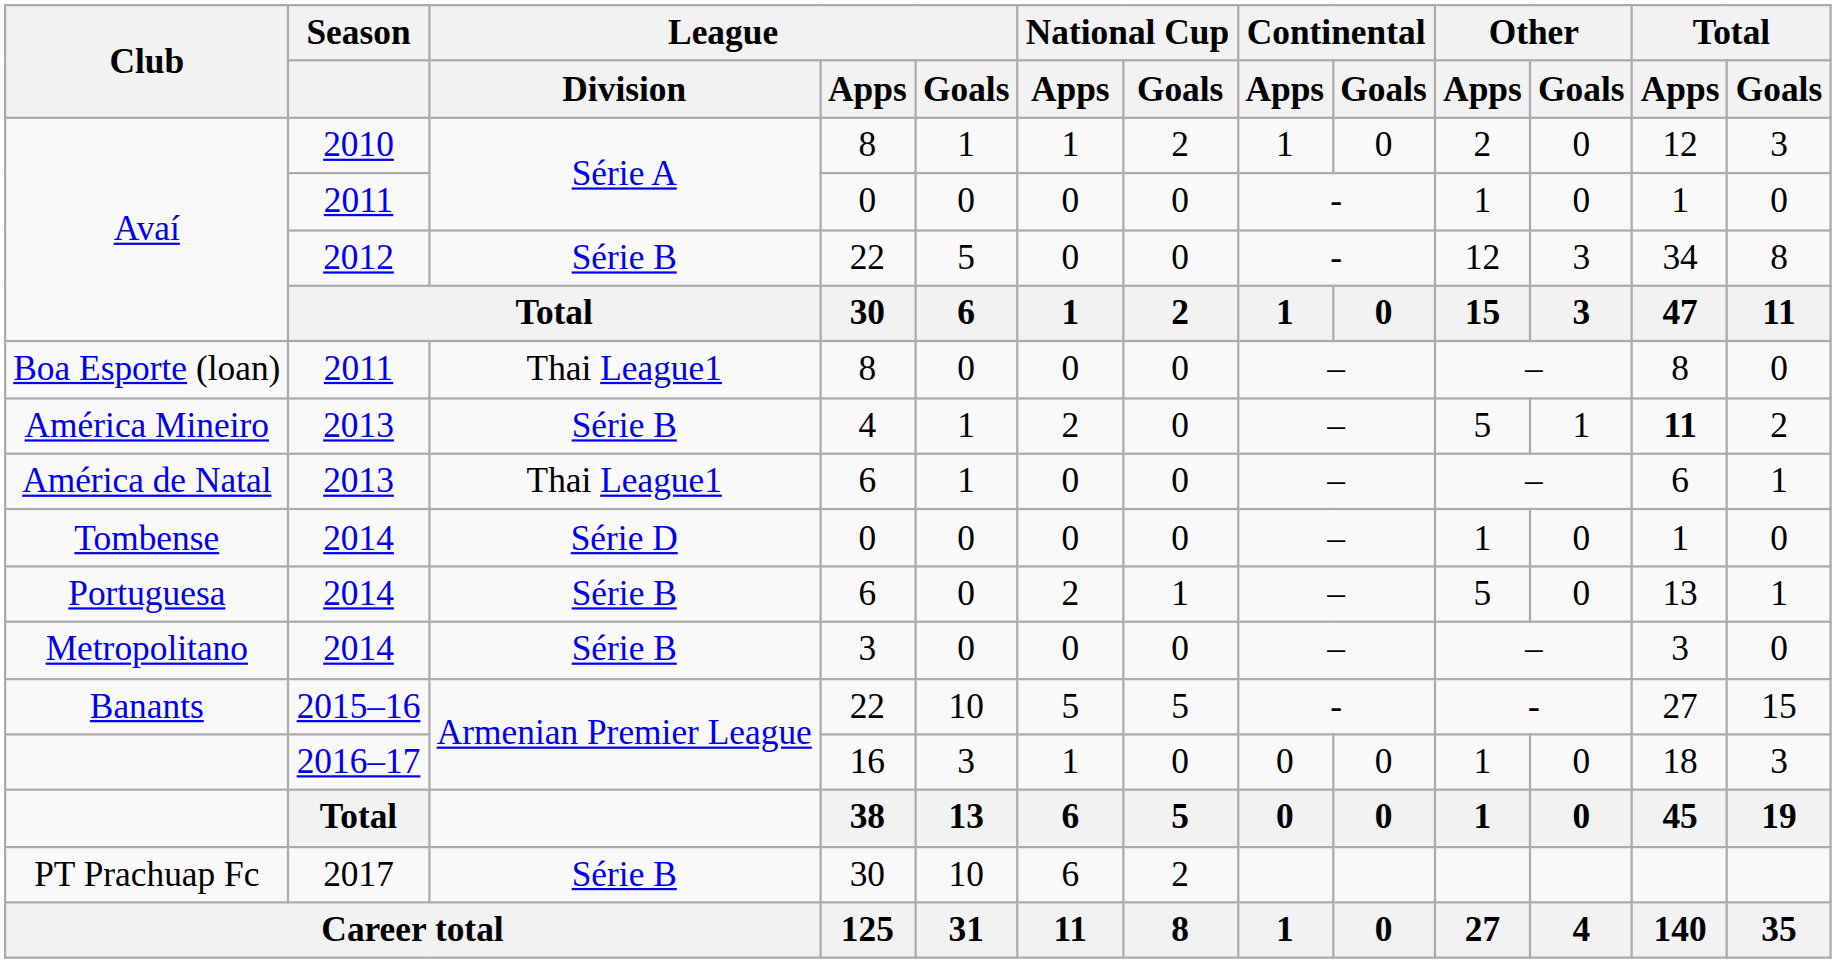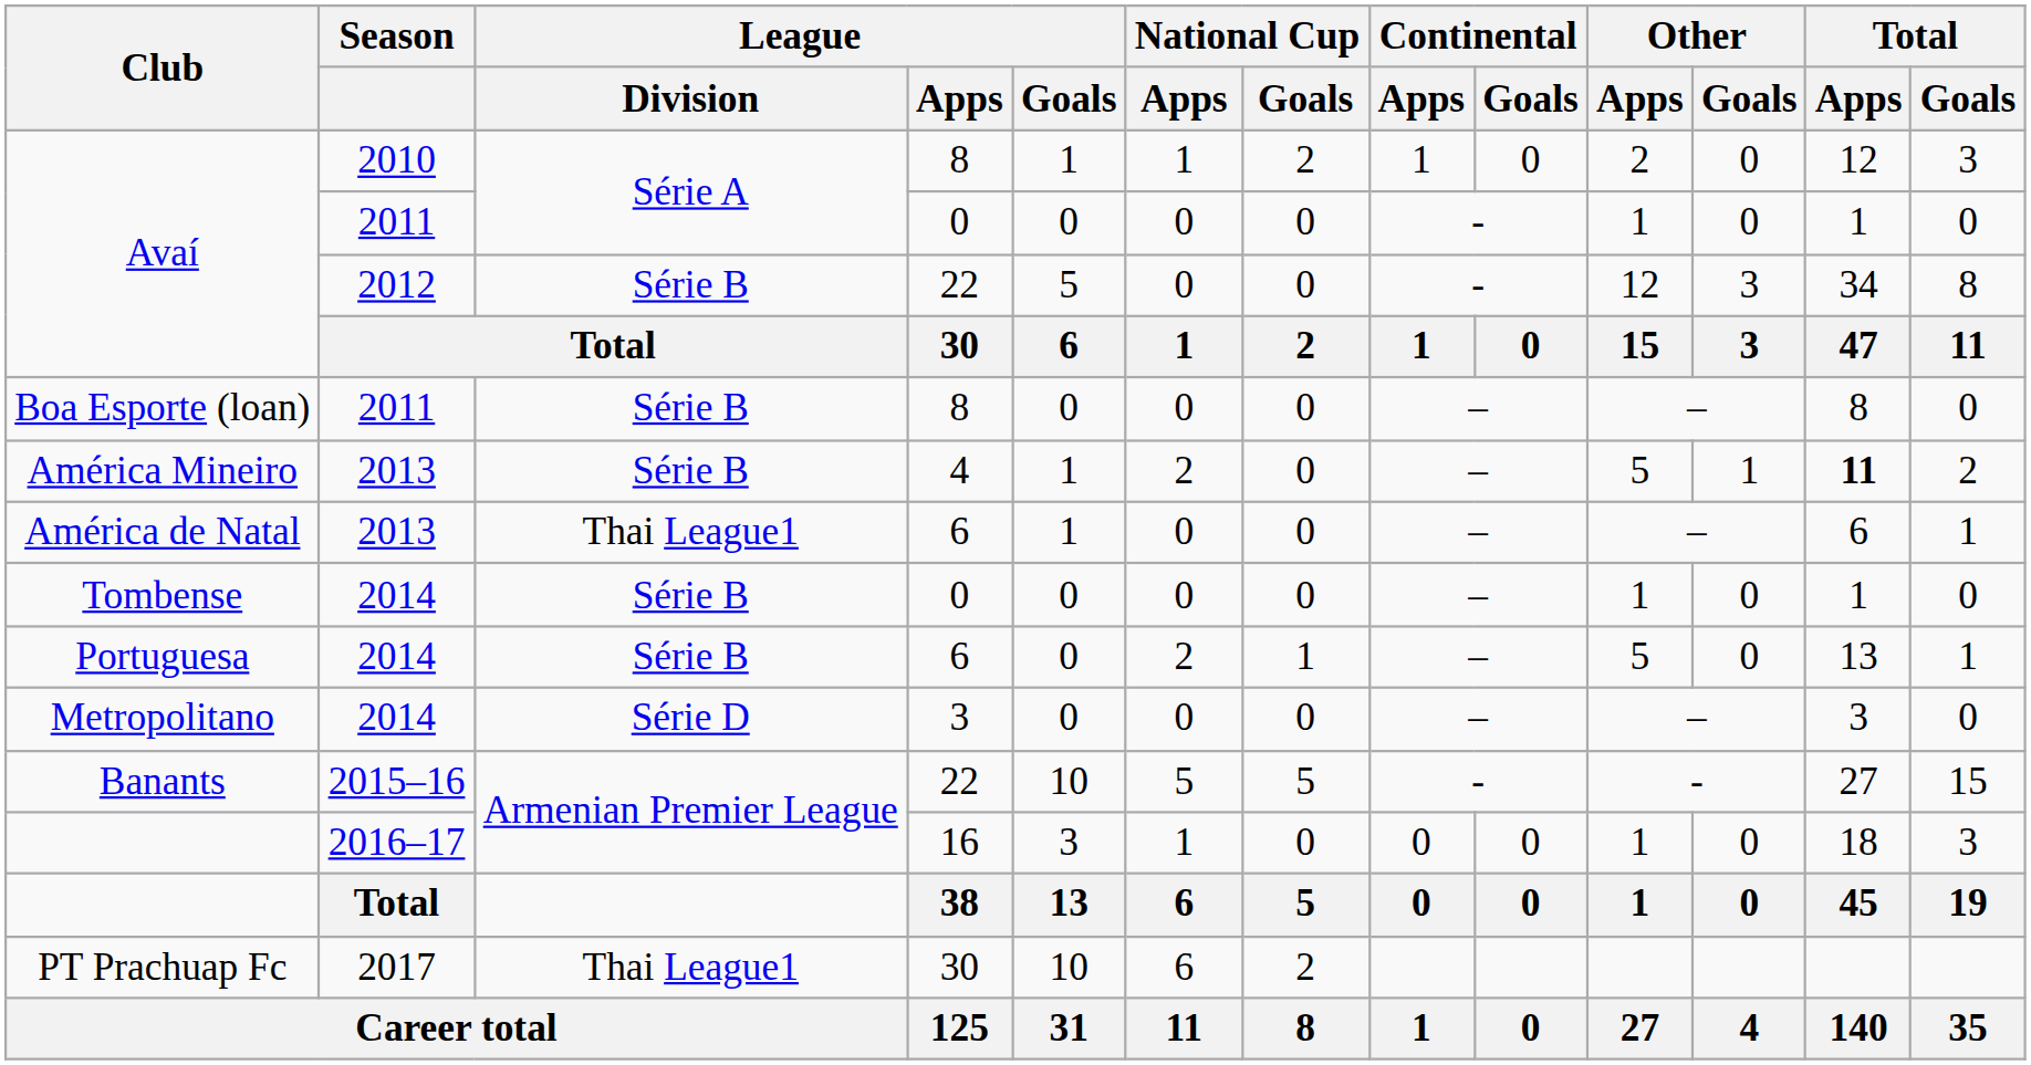 <table class="wikitable" style="text-align: center;">
 <tr>
 <th rowspan="2">Club</th>
 <th>Season</th>
 <th colspan="3">League</th>
 <th colspan="2">National Cup</th>
 <th colspan="2">Continental</th>
 <th colspan="2">Other</th>
 <th colspan="2">Total</th>
 </tr>
 <tr>
 <th></th>
 <th>Division</th>
 <th>Apps</th>
 <th>Goals</th>
 <th>Apps</th>
 <th>Goals</th>
 <th>Apps</th>
 <th>Goals</th>
 <th>Apps</th>
 <th>Goals</th>
 <th>Apps</th>
 <th>Goals</th>
 </tr>
 <tr>
 <td rowspan="4" valign="center"><a href='#'>Avaí</a></td>
 <td><a href='#'>2010</a></td>
 <td rowspan="2" valign="center"><a href='#'>Série A</a></td>
 <td>8</td>
 <td>1</td>
 <td>1</td>
 <td>2</td>
 <td>1</td>
 <td>0</td>
 <td>2</td>
 <td>0</td>
 <td>12</td>
 <td>3</td>
 </tr>
 <tr>
 <td><a href='#'>2011</a></td>
 <td>0</td>
 <td>0</td>
 <td>0</td>
 <td>0</td>
 <td colspan="2">-</td>
 <td>1</td>
 <td>0</td>
 <td>1</td>
 <td>0</td>
 </tr>
 <tr>
 <td><a href='#'>2012</a></td>
 <td><a href='#'>Série B</a></td>
 <td>22</td>
 <td>5</td>
 <td>0</td>
 <td>0</td>
 <td colspan="2">-</td>
 <td>12</td>
 <td>3</td>
 <td>34</td>
 <td>8</td>
 </tr>
 <tr>
 <th colspan="2">Total</th>
 <th>30</th>
 <th>6</th>
 <th>1</th>
 <th>2</th>
 <th>1</th>
 <th>0</th>
 <th>15</th>
 <th>3</th>
 <th>47</th>
 <th>11</th>
 </tr>
 <tr>
 <td valign="center"><a href='#'>Boa Esporte</a> (loan)</td>
 <td><a href='#'>2011</a></td>
-<td>Thai <a href='#'>League1</a></td>
+<td><a href='#'>Série B</a></td>
 <td>8</td>
 <td>0</td>
 <td>0</td>
 <td>0</td>
 <td colspan="2">–</td>
 <td colspan="2">–</td>
 <td>8</td>
 <td>0</td>
 </tr>
 <tr>
 <td valign="center"><a href='#'>América Mineiro</a></td>
 <td><a href='#'>2013</a></td>
 <td><a href='#'>Série B</a></td>
 <td>4</td>
 <td>1</td>
 <td>2</td>
 <td>0</td>
 <td colspan="2">–</td>
 <td>5</td>
 <td>1</td>
 <td><strong>11</strong></td>
 <td>2</td>
 </tr>
 <tr>
 <td valign="center"><a href='#'>América de Natal</a></td>
 <td><a href='#'>2013</a></td>
 <td>Thai <a href='#'>League1</a></td>
 <td>6</td>
 <td>1</td>
 <td>0</td>
 <td>0</td>
 <td colspan="2">–</td>
 <td colspan="2">–</td>
 <td>6</td>
 <td>1</td>
 </tr>
 <tr>
 <td valign="center"><a href='#'>Tombense</a></td>
 <td><a href='#'>2014</a></td>
-<td><a href='#'>Série D</a></td>
+<td><a href='#'>Série B</a></td>
 <td>0</td>
 <td>0</td>
 <td>0</td>
 <td>0</td>
 <td colspan="2">–</td>
 <td>1</td>
 <td>0</td>
 <td>1</td>
 <td>0</td>
 </tr>
 <tr>
 <td valign="center"><a href='#'>Portuguesa</a></td>
 <td><a href='#'>2014</a></td>
 <td><a href='#'>Série B</a></td>
 <td>6</td>
 <td>0</td>
 <td>2</td>
 <td>1</td>
 <td colspan="2">–</td>
 <td>5</td>
 <td>0</td>
 <td>13</td>
 <td>1</td>
 </tr>
 <tr>
 <td valign="center"><a href='#'>Metropolitano</a></td>
 <td><a href='#'>2014</a></td>
-<td><a href='#'>Série B</a></td>
+<td><a href='#'>Série D</a></td>
 <td>3</td>
 <td>0</td>
 <td>0</td>
 <td>0</td>
 <td colspan="2">–</td>
 <td colspan="2">–</td>
 <td>3</td>
 <td>0</td>
 </tr>
 <tr>
 <td valign="center"><a href='#'>Banants</a></td>
 <td><a href='#'>2015–16</a></td>
 <td rowspan="2" valign="center"><a href='#'>Armenian Premier League</a></td>
 <td>22</td>
 <td>10</td>
 <td>5</td>
 <td>5</td>
 <td colspan="2">-</td>
 <td colspan="2">-</td>
 <td>27</td>
 <td>15</td>
 </tr>
 <tr>
 <td></td>
 <td><a href='#'>2016–17</a></td>
 <td>16</td>
 <td>3</td>
 <td>1</td>
 <td>0</td>
 <td>0</td>
 <td>0</td>
 <td>1</td>
 <td>0</td>
 <td>18</td>
 <td>3</td>
 </tr>
 <tr>
 <td></td>
 <th>Total</th>
 <td></td>
 <th>38</th>
 <th>13</th>
 <th>6</th>
 <th>5</th>
 <th>0</th>
 <th>0</th>
 <th>1</th>
 <th>0</th>
 <th>45</th>
 <th>19</th>
 </tr>
 <tr>
 <td>PT Prachuap Fc</td>
 <td>2017</td>
-<td><a href='#'>Série B</a></td>
+<td>Thai <a href='#'>League1</a></td>
 <td>30</td>
 <td>10</td>
 <td>6</td>
 <td>2</td>
 <td></td>
 <td></td>
 <td></td>
 <td></td>
 <td></td>
 <td></td>
 </tr>
 <tr>
 <th colspan="3">Career total</th>
 <th>125</th>
 <th>31</th>
 <th>11</th>
 <th>8</th>
 <th>1</th>
 <th>0</th>
 <th>27</th>
 <th>4</th>
 <th>140</th>
 <th>35</th>
 </tr>
 </table>
